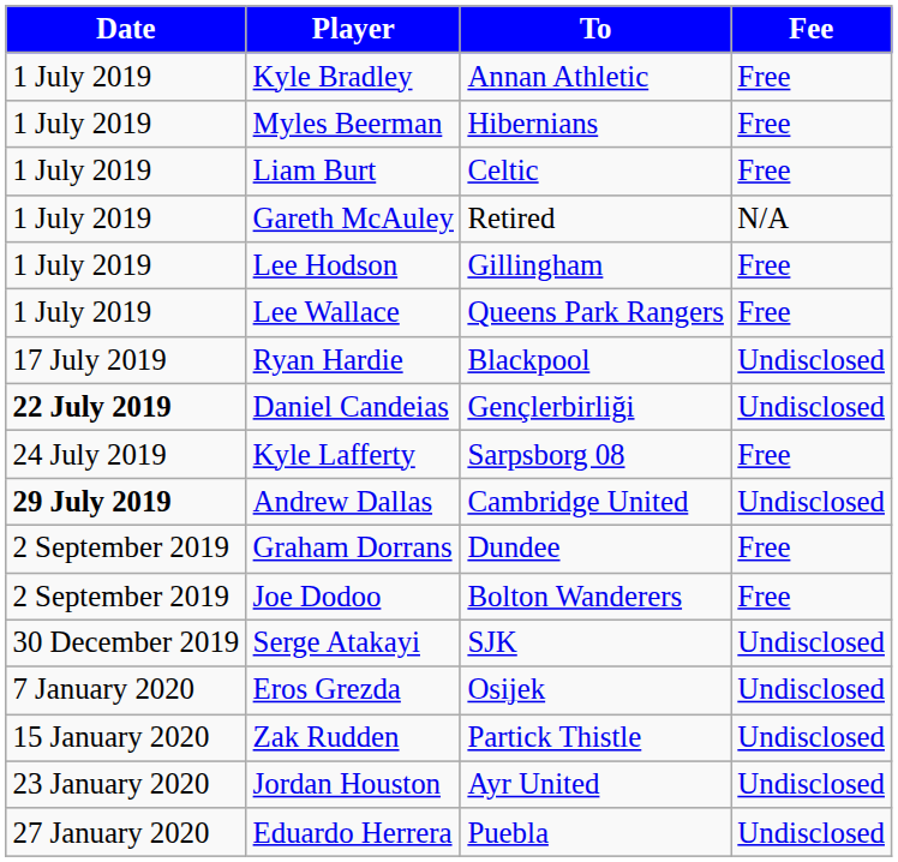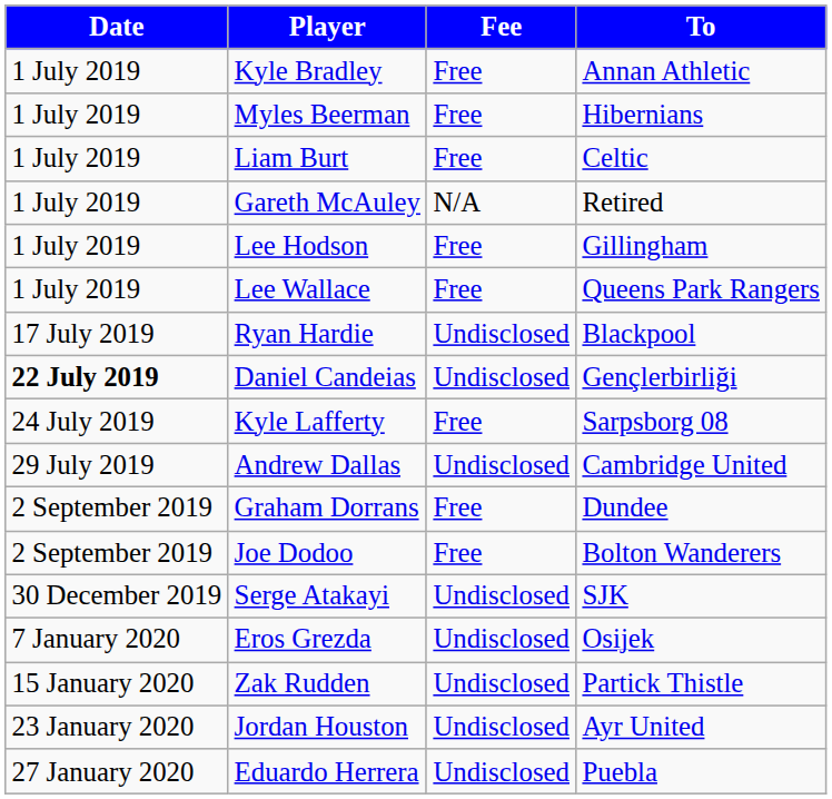 <table class="wikitable sortable">
 <tr>
 <th style="background:#00f; color:white;">Date</th>
 <th style="background:#00f; color:white;">Player</th>
+<th style="background:#00f; color:white;">Fee</th>
 <th style="background:#00f; color:white;">To</th>
-<th style="background:#00f; color:white;">Fee</th>
 </tr>
 <tr>
 <td>1 July 2019</td>
 <td style="text-align:left;"> <a href='#'>Kyle Bradley</a></td>
+<td><a href='#'>Free</a></td>
 <td style="text-align:left;"> <a href='#'>Annan Athletic</a></td>
-<td><a href='#'>Free</a></td>
 </tr>
 <tr>
 <td>1 July 2019</td>
 <td style="text-align:left;"> <a href='#'>Myles Beerman</a></td>
+<td><a href='#'>Free</a></td>
 <td style="text-align:left;"> <a href='#'>Hibernians</a></td>
-<td><a href='#'>Free</a></td>
 </tr>
 <tr>
 <td>1 July 2019</td>
 <td style="text-align:left;"> <a href='#'>Liam Burt</a></td>
+<td><a href='#'>Free</a></td>
 <td style="text-align:left;"> <a href='#'>Celtic</a></td>
-<td><a href='#'>Free</a></td>
 </tr>
 <tr>
 <td>1 July 2019</td>
 <td style="text-align:left;"> <a href='#'>Gareth McAuley</a></td>
+<td>N/A</td>
 <td style="text-align:left;">Retired</td>
-<td>N/A</td>
 </tr>
 <tr>
 <td>1 July 2019</td>
 <td style="text-align:left;"> <a href='#'>Lee Hodson</a></td>
+<td><a href='#'>Free</a></td>
 <td style="text-align:left;"> <a href='#'>Gillingham</a></td>
-<td><a href='#'>Free</a></td>
 </tr>
 <tr>
 <td>1 July 2019</td>
 <td style="text-align:left;"> <a href='#'>Lee Wallace</a></td>
+<td><a href='#'>Free</a></td>
 <td style="text-align:left;"> <a href='#'>Queens Park Rangers</a></td>
-<td><a href='#'>Free</a></td>
 </tr>
 <tr>
 <td>17 July 2019</td>
 <td style="text-align:left;"> <a href='#'>Ryan Hardie</a></td>
+<td><a href='#'>Undisclosed</a></td>
 <td style="text-align:left;"> <a href='#'>Blackpool</a></td>
-<td><a href='#'>Undisclosed</a></td>
 </tr>
 <tr>
 <td><strong>22 July 2019</strong></td>
 <td style="text-align:left;"> <a href='#'>Daniel Candeias</a></td>
+<td><a href='#'>Undisclosed</a></td>
 <td style="text-align:left;"> <a href='#'>Gençlerbirliği</a></td>
-<td><a href='#'>Undisclosed</a></td>
 </tr>
 <tr>
 <td>24 July 2019</td>
 <td style="text-align:left;"> <a href='#'>Kyle Lafferty</a></td>
+<td><a href='#'>Free</a></td>
 <td style="text-align:left;"> <a href='#'>Sarpsborg 08</a></td>
-<td><a href='#'>Free</a></td>
 </tr>
 <tr>
-<td><strong>29 July 2019</strong></td>
+<td>29 July 2019</td>
 <td style="text-align:left;"> <a href='#'>Andrew Dallas</a></td>
+<td><a href='#'>Undisclosed</a></td>
 <td style="text-align:left;"> <a href='#'>Cambridge United</a></td>
-<td><a href='#'>Undisclosed</a></td>
 </tr>
 <tr>
 <td>2 September 2019</td>
 <td style="text-align:left;"> <a href='#'>Graham Dorrans</a></td>
+<td><a href='#'>Free</a></td>
 <td style="text-align:left;"> <a href='#'>Dundee</a></td>
-<td><a href='#'>Free</a></td>
 </tr>
 <tr>
 <td>2 September 2019</td>
 <td style="text-align:left;"> <a href='#'>Joe Dodoo</a></td>
+<td><a href='#'>Free</a></td>
 <td style="text-align:left;"> <a href='#'>Bolton Wanderers</a></td>
-<td><a href='#'>Free</a></td>
 </tr>
 <tr>
 <td>30 December 2019</td>
 <td style="text-align:left;"> <a href='#'>Serge Atakayi</a></td>
+<td><a href='#'>Undisclosed</a></td>
 <td style="text-align:left;"> <a href='#'>SJK</a></td>
-<td><a href='#'>Undisclosed</a></td>
 </tr>
 <tr>
 <td>7 January 2020</td>
 <td style="text-align:left;"> <a href='#'>Eros Grezda</a></td>
+<td><a href='#'>Undisclosed</a></td>
 <td style="text-align:left;"> <a href='#'>Osijek</a></td>
-<td><a href='#'>Undisclosed</a></td>
 </tr>
 <tr>
 <td>15 January 2020</td>
 <td style="text-align:left;"> <a href='#'>Zak Rudden</a></td>
+<td><a href='#'>Undisclosed</a></td>
 <td style="text-align:left;"> <a href='#'>Partick Thistle</a></td>
-<td><a href='#'>Undisclosed</a></td>
 </tr>
 <tr>
 <td>23 January 2020</td>
 <td style="text-align:left;"> <a href='#'>Jordan Houston</a></td>
+<td><a href='#'>Undisclosed</a></td>
 <td style="text-align:left;"> <a href='#'>Ayr United</a></td>
-<td><a href='#'>Undisclosed</a></td>
 </tr>
 <tr>
 <td>27 January 2020</td>
 <td style="text-align:left;"> <a href='#'>Eduardo Herrera</a></td>
+<td><a href='#'>Undisclosed</a></td>
 <td style="text-align:left;"> <a href='#'>Puebla</a></td>
-<td><a href='#'>Undisclosed</a></td>
 </tr>
 </table>
